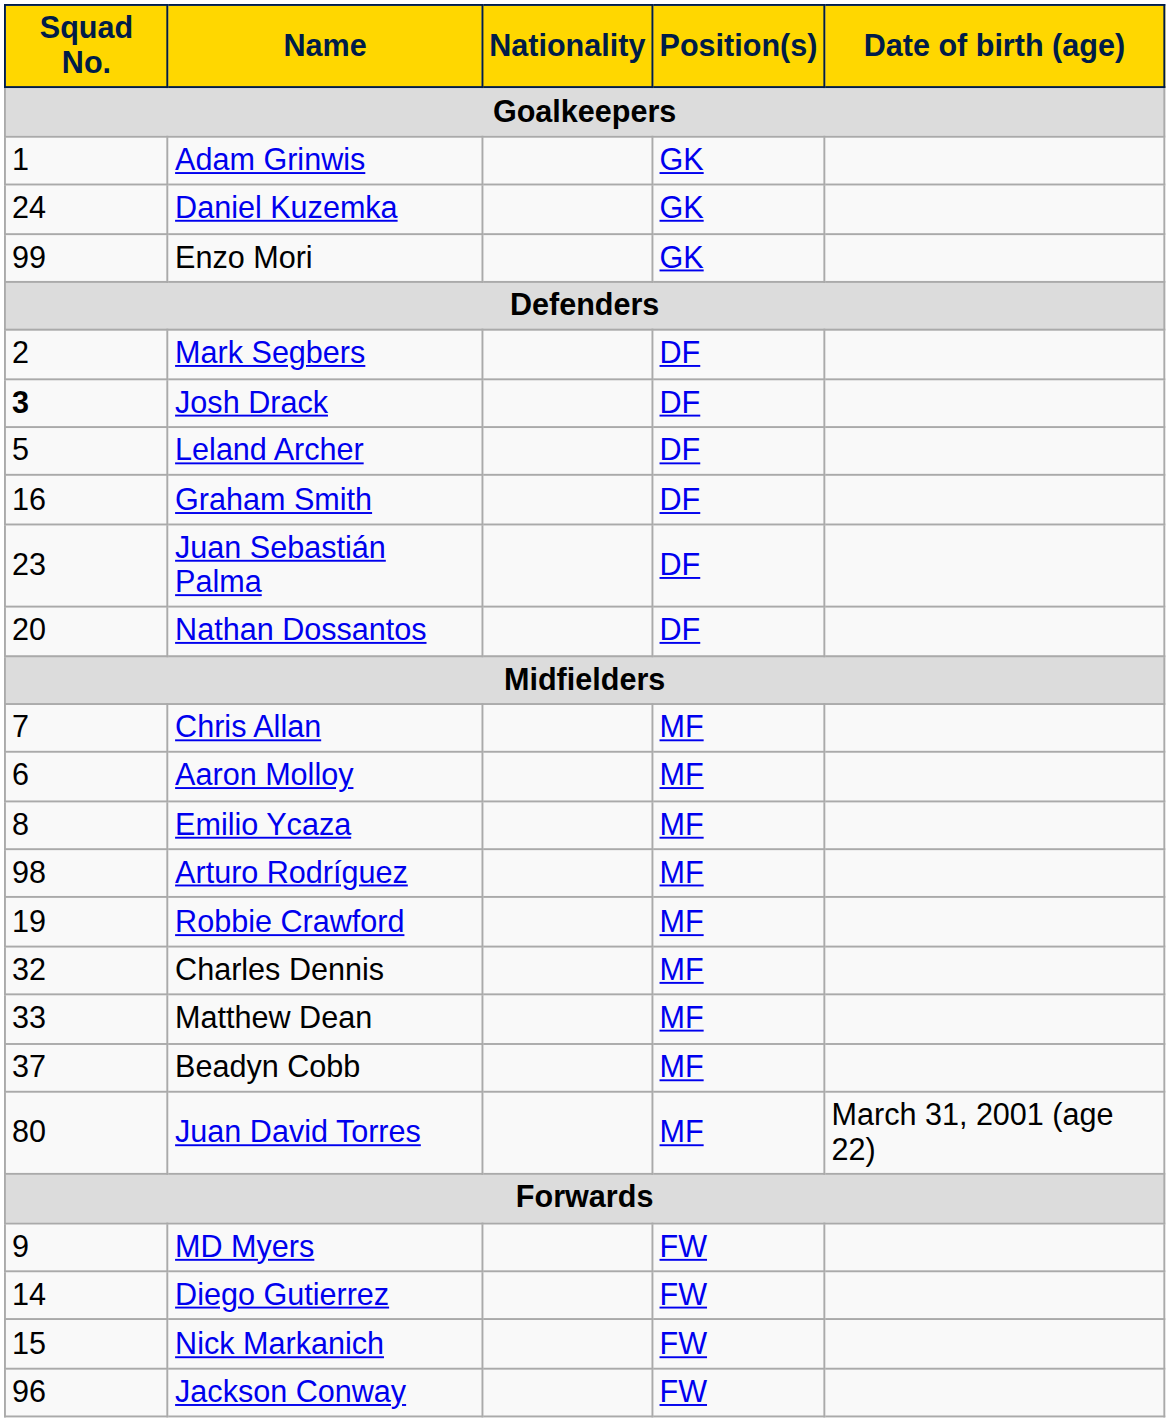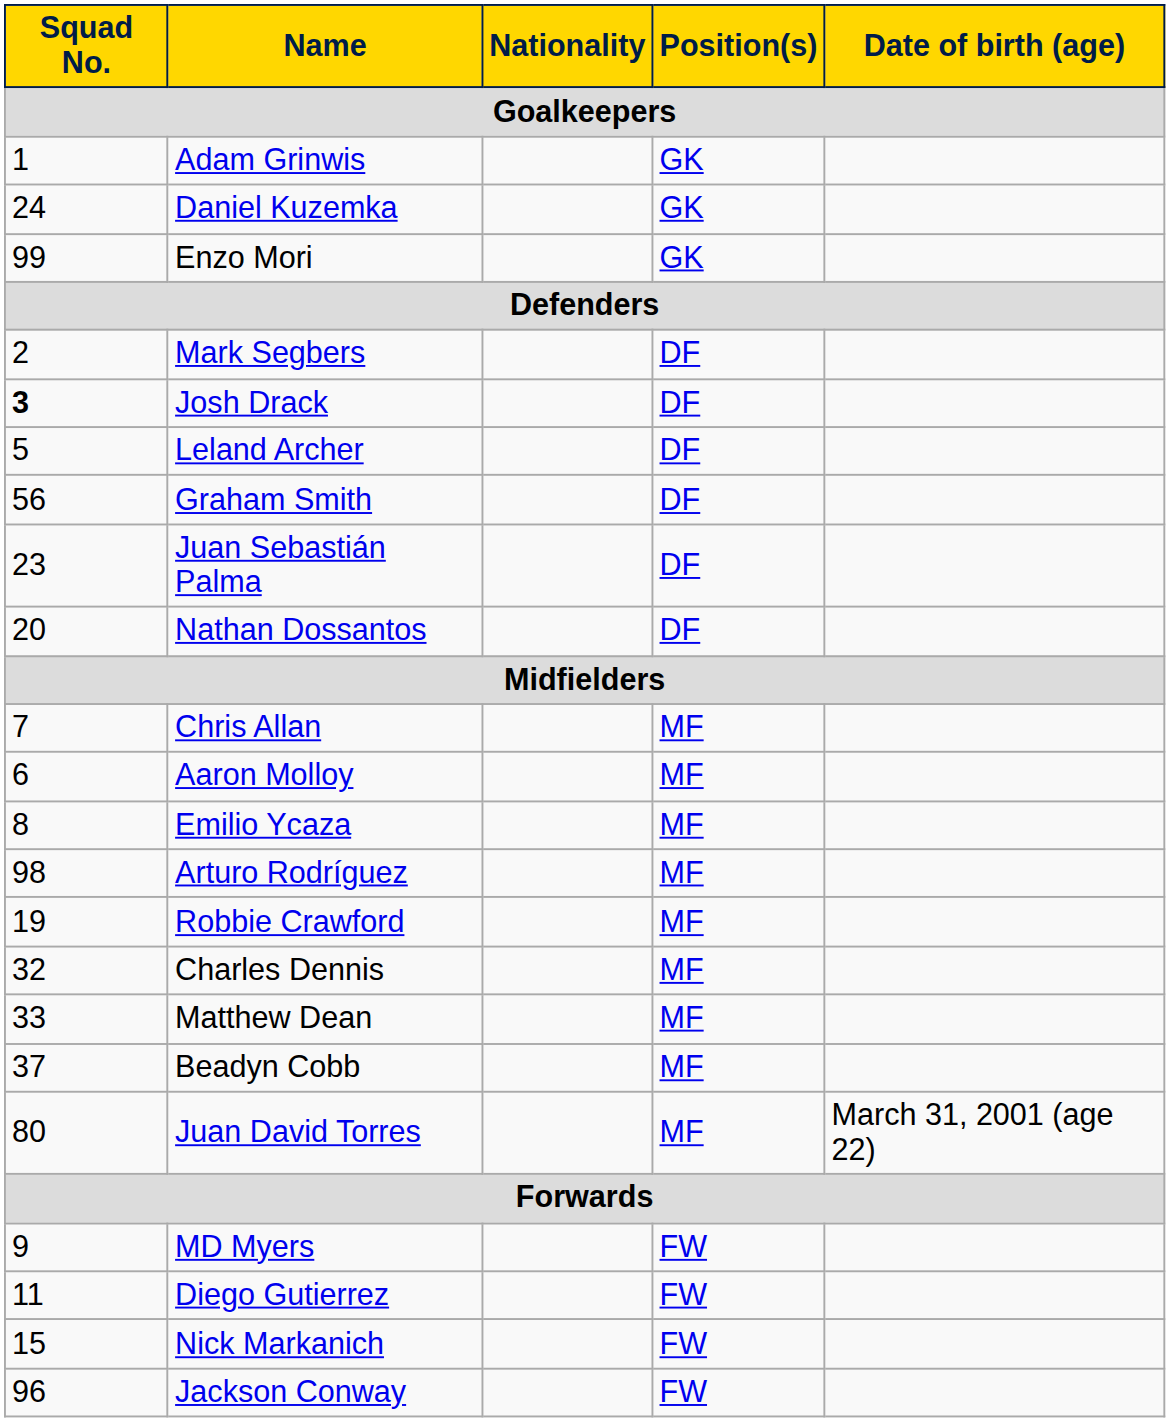 <table class="wikitable">
 <tr>
 <th style="background:gold; color:#001c48; border:1px solid #001c48;">Squad No.</th>
 <th style="background:gold; color:#001c48; border:1px solid #001c48;">Name</th>
 <th style="background:gold; color:#001c48; border:1px solid #001c48;">Nationality</th>
 <th style="background:gold; color:#001c48; border:1px solid #001c48;">Position(s)</th>
 <th style="background:gold; color:#001c48; border:1px solid #001c48;">Date of birth (age)</th>
 </tr>
 <tr>
 <th colspan="5" style="background:#dcdcdc; text-align:center;">Goalkeepers</th>
 </tr>
 <tr>
 <td>1</td>
 <td><a href='#'>Adam Grinwis</a></td>
 <td></td>
 <td><a href='#'>GK</a></td>
 <td></td>
 </tr>
 <tr>
 <td>24</td>
 <td><a href='#'>Daniel Kuzemka</a></td>
 <td></td>
 <td><a href='#'>GK</a></td>
 <td></td>
 </tr>
 <tr>
 <td>99</td>
 <td>Enzo Mori</td>
 <td></td>
 <td><a href='#'>GK</a></td>
 <td></td>
 </tr>
 <tr>
 <th colspan="5" style="background:#dcdcdc; text-align:center;">Defenders</th>
 </tr>
 <tr>
 <td>2</td>
 <td><a href='#'>Mark Segbers</a></td>
 <td></td>
 <td><a href='#'>DF</a></td>
 <td></td>
 </tr>
 <tr>
 <td><strong>3</strong></td>
 <td><a href='#'>Josh Drack</a></td>
 <td></td>
 <td><a href='#'>DF</a></td>
 <td></td>
 </tr>
 <tr>
 <td>5</td>
 <td><a href='#'>Leland Archer</a></td>
 <td></td>
 <td><a href='#'>DF</a></td>
 <td></td>
 </tr>
 <tr>
-<td>16</td>
+<td>56</td>
 <td><a href='#'>Graham Smith</a></td>
 <td></td>
 <td><a href='#'>DF</a></td>
 <td></td>
 </tr>
 <tr>
 <td>23</td>
 <td><a href='#'>Juan Sebastián Palma</a></td>
 <td></td>
 <td><a href='#'>DF</a></td>
 <td></td>
 </tr>
 <tr>
 <td>20</td>
 <td><a href='#'>Nathan Dossantos</a></td>
 <td></td>
 <td><a href='#'>DF</a></td>
 <td></td>
 </tr>
 <tr>
 <th colspan="5" style="background:#dcdcdc; text-align:center;">Midfielders</th>
 </tr>
 <tr>
 <td>7</td>
 <td><a href='#'>Chris Allan</a></td>
 <td></td>
 <td><a href='#'>MF</a></td>
 <td></td>
 </tr>
 <tr>
 <td>6</td>
 <td><a href='#'>Aaron Molloy</a></td>
 <td></td>
 <td><a href='#'>MF</a></td>
 <td></td>
 </tr>
 <tr>
 <td>8</td>
 <td><a href='#'>Emilio Ycaza</a></td>
 <td></td>
 <td><a href='#'>MF</a></td>
 <td></td>
 </tr>
 <tr>
 <td>98</td>
 <td><a href='#'>Arturo Rodríguez</a></td>
 <td></td>
 <td><a href='#'>MF</a></td>
 <td></td>
 </tr>
 <tr>
 <td>19</td>
 <td><a href='#'>Robbie Crawford</a></td>
 <td></td>
 <td><a href='#'>MF</a></td>
 <td></td>
 </tr>
 <tr>
 <td>32</td>
 <td>Charles Dennis</td>
 <td></td>
 <td><a href='#'>MF</a></td>
 <td></td>
 </tr>
 <tr>
 <td>33</td>
 <td>Matthew Dean</td>
 <td></td>
 <td><a href='#'>MF</a></td>
 <td></td>
 </tr>
 <tr>
 <td>37</td>
 <td>Beadyn Cobb</td>
 <td></td>
 <td><a href='#'>MF</a></td>
 <td></td>
 </tr>
 <tr>
 <td>80</td>
 <td><a href='#'>Juan David Torres</a></td>
 <td></td>
 <td><a href='#'>MF</a></td>
 <td>March 31, 2001 (age 22)</td>
 </tr>
 <tr>
 <th colspan="5" style="background:#dcdcdc; text-align:center;">Forwards</th>
 </tr>
 <tr>
 <td>9</td>
 <td><a href='#'>MD Myers</a></td>
 <td></td>
 <td><a href='#'>FW</a></td>
 <td></td>
 </tr>
 <tr>
-<td>14</td>
+<td>11</td>
 <td><a href='#'>Diego Gutierrez</a></td>
 <td></td>
 <td><a href='#'>FW</a></td>
 <td></td>
 </tr>
 <tr>
 <td>15</td>
 <td><a href='#'>Nick Markanich</a></td>
 <td></td>
 <td><a href='#'>FW</a></td>
 <td></td>
 </tr>
 <tr>
 <td>96</td>
 <td><a href='#'>Jackson Conway</a></td>
 <td></td>
 <td><a href='#'>FW</a></td>
 <td></td>
 </tr>
 </table>
